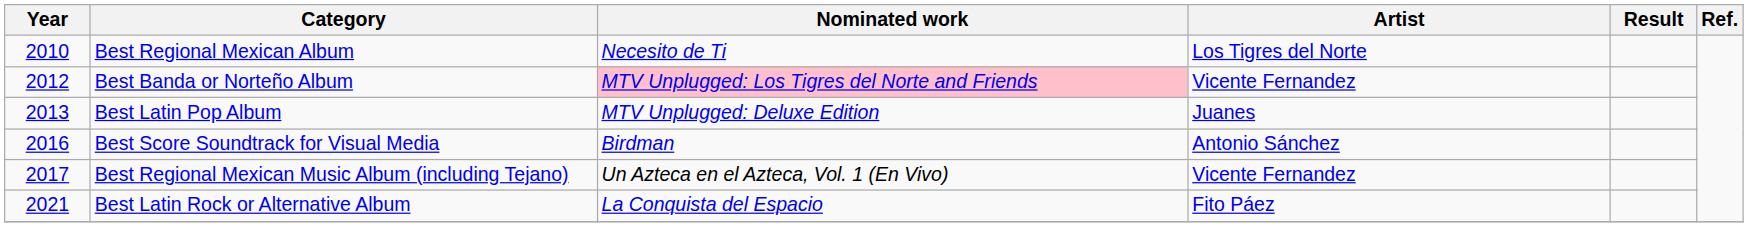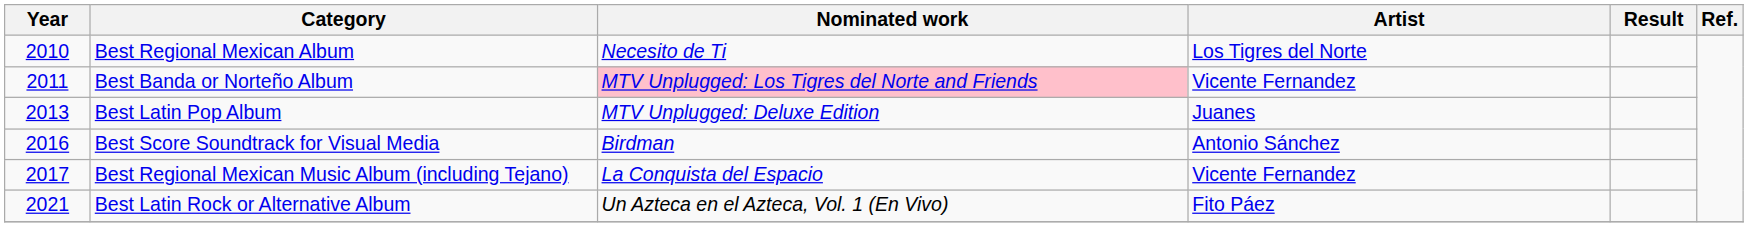 <table class="wikitable" style="width:90%;">
 <tr>
 <th width=5%>Year</th>
 <th style="width:30%;">Category</th>
 <th style="width:35%;">Nominated work</th>
 <th style="width:25%;">Artist</th>
 <th style="width:15%;">Result</th>
 <th style="width:5%;">Ref.</th>
 </tr>
 <tr>
 <td style="text-align:center;"><a href='#'>2010</a></td>
 <td><a href='#'>Best Regional Mexican Album</a></td>
 <td><em><a href='#'>Necesito de Ti</a></em> </td>
 <td><a href='#'>Los Tigres del Norte</a></td>
 <td></td>
 <td rowspan="6"></td>
 </tr>
 <tr>
-<td style="text-align:center;"><a href='#'>2012</a></td>
+<td style="text-align:center;"><a href='#'>2011</a></td>
 <td><a href='#'>Best Banda or Norteño Album</a></td>
 <td style="background: pink;"><em><a href='#'>MTV Unplugged: Los Tigres del Norte and Friends</a></em> </td>
 <td><a href='#'>Vicente Fernandez</a></td>
 <td></td>
 </tr>
 <tr>
 <td style="text-align:center;"><a href='#'>2013</a></td>
 <td><a href='#'>Best Latin Pop Album</a></td>
 <td><em><a href='#'>MTV Unplugged: Deluxe Edition</a></em> </td>
 <td><a href='#'>Juanes</a></td>
 <td></td>
 </tr>
 <tr>
 <td style="text-align:center;"><a href='#'>2016</a></td>
 <td><a href='#'>Best Score Soundtrack for Visual Media</a></td>
 <td><em><a href='#'>Birdman</a></em> </td>
 <td><a href='#'>Antonio Sánchez</a></td>
 <td></td>
 </tr>
 <tr>
 <td style="text-align:center;"><a href='#'>2017</a></td>
 <td><a href='#'>Best Regional Mexican Music Album (including Tejano)</a></td>
-<td><em>Un Azteca en el Azteca, Vol. 1 (En Vivo)</em> </td>
+<td><em><a href='#'>La Conquista del Espacio</a></em> </td>
 <td><a href='#'>Vicente Fernandez</a></td>
 <td></td>
 </tr>
 <tr>
 <td style="text-align:center;"><a href='#'>2021</a></td>
 <td><a href='#'>Best Latin Rock or Alternative Album</a></td>
-<td><em><a href='#'>La Conquista del Espacio</a></em> </td>
+<td><em>Un Azteca en el Azteca, Vol. 1 (En Vivo)</em> </td>
 <td><a href='#'>Fito Páez</a></td>
 <td></td>
 </tr>
 <tr>
 </tr>
 </table>
